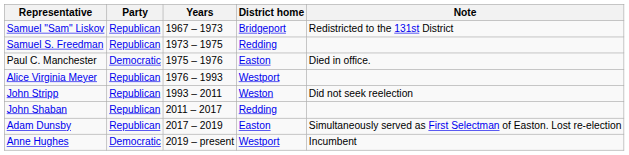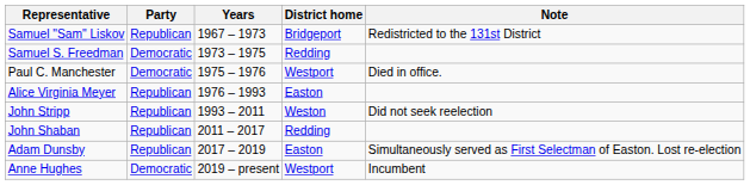 <table class=wikitable>
 <tr valign=bottom>
 <th>Representative</th>
 <th>Party</th>
 <th>Years</th>
 <th>District home</th>
 <th>Note</th>
 </tr>
 <tr>
 <td><a href='#'>Samuel "Sam" Liskov</a></td>
 <td><a href='#'>Republican</a></td>
 <td>1967 – 1973</td>
 <td><a href='#'>Bridgeport</a></td>
 <td>Redistricted to the <a href='#'>131st</a> District</td>
 </tr>
 <tr>
 <td><a href='#'>Samuel S. Freedman</a></td>
-<td><a href='#'>Republican</a></td>
+<td><a href='#'>Democratic</a></td>
 <td>1973 – 1975</td>
 <td><a href='#'>Redding</a></td>
 <td></td>
 </tr>
 <tr>
 <td>Paul C. Manchester</td>
 <td><a href='#'>Democratic</a></td>
 <td>1975 – 1976</td>
-<td><a href='#'>Easton</a></td>
+<td><a href='#'>Westport</a></td>
 <td>Died in office.</td>
 </tr>
 <tr>
 <td><a href='#'>Alice Virginia Meyer</a></td>
 <td><a href='#'>Republican</a></td>
 <td>1976 – 1993</td>
-<td><a href='#'>Westport</a></td>
+<td><a href='#'>Easton</a></td>
 <td></td>
 </tr>
 <tr>
 <td><a href='#'>John Stripp</a></td>
 <td><a href='#'>Republican</a></td>
 <td>1993 – 2011</td>
 <td><a href='#'>Weston</a></td>
 <td>Did not seek reelection</td>
 </tr>
 <tr>
 <td><a href='#'>John Shaban</a></td>
 <td><a href='#'>Republican</a></td>
 <td>2011 – 2017</td>
 <td><a href='#'>Redding</a></td>
 <td></td>
 </tr>
 <tr>
 <td><a href='#'>Adam Dunsby</a></td>
 <td><a href='#'>Republican</a></td>
 <td>2017 – 2019</td>
 <td><a href='#'>Easton</a></td>
 <td>Simultaneously served as <a href='#'>First Selectman</a> of Easton. Lost re-election</td>
 </tr>
 <tr>
 <td><a href='#'>Anne Hughes</a></td>
 <td><a href='#'>Democratic</a></td>
 <td>2019 – present</td>
 <td><a href='#'>Westport</a></td>
 <td>Incumbent</td>
 </tr>
 </table>
